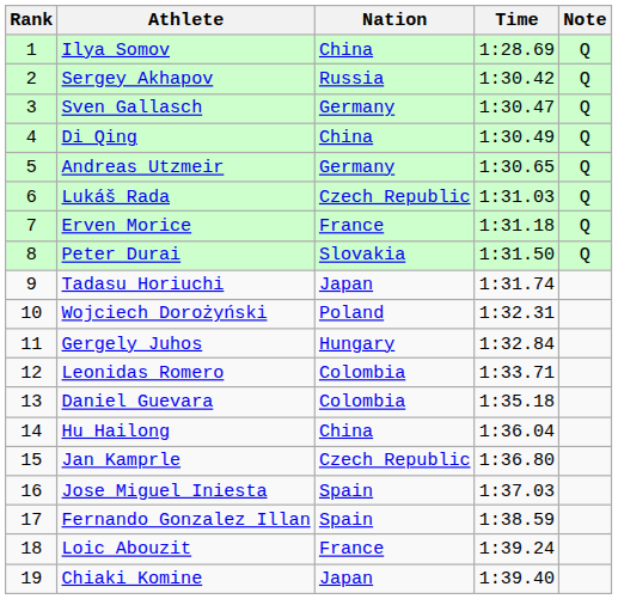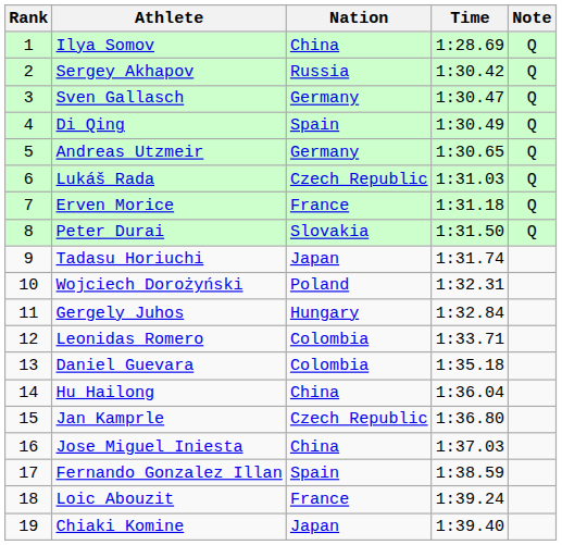 <table class="wikitable sortable" style="text-align:center">
 <tr>
 <th>Rank</th>
 <th>Athlete</th>
 <th>Nation</th>
 <th>Time</th>
 <th>Note</th>
 </tr>
 <tr bgcolor=ccffcc>
 <td>1</td>
 <td align=left><a href='#'>Ilya Somov</a></td>
 <td align=left> <a href='#'>China</a></td>
 <td>1:28.69</td>
 <td>Q</td>
 </tr>
 <tr bgcolor=ccffcc>
 <td>2</td>
 <td align=left><a href='#'>Sergey Akhapov</a></td>
 <td align=left> <a href='#'>Russia</a></td>
 <td>1:30.42</td>
 <td>Q</td>
 </tr>
 <tr bgcolor=ccffcc>
 <td>3</td>
 <td align=left><a href='#'>Sven Gallasch</a></td>
 <td align=left> <a href='#'>Germany</a></td>
 <td>1:30.47</td>
 <td>Q</td>
 </tr>
 <tr bgcolor=ccffcc>
 <td>4</td>
 <td align=left><a href='#'>Di Qing</a></td>
-<td align=left> <a href='#'>China</a></td>
+<td align=left> <a href='#'>Spain</a></td>
 <td>1:30.49</td>
 <td>Q</td>
 </tr>
 <tr bgcolor=ccffcc>
 <td>5</td>
 <td align=left><a href='#'>Andreas Utzmeir</a></td>
 <td align=left> <a href='#'>Germany</a></td>
 <td>1:30.65</td>
 <td>Q</td>
 </tr>
 <tr bgcolor=ccffcc>
 <td>6</td>
 <td align=left><a href='#'>Lukáš Rada</a></td>
 <td align=left> <a href='#'>Czech Republic</a></td>
 <td>1:31.03</td>
 <td>Q</td>
 </tr>
 <tr bgcolor=ccffcc>
 <td>7</td>
 <td align=left><a href='#'>Erven Morice</a></td>
 <td align=left> <a href='#'>France</a></td>
 <td>1:31.18</td>
 <td>Q</td>
 </tr>
 <tr bgcolor=ccffcc>
 <td>8</td>
 <td align=left><a href='#'>Peter Durai</a></td>
 <td align=left> <a href='#'>Slovakia</a></td>
 <td>1:31.50</td>
 <td>Q</td>
 </tr>
 <tr>
 <td>9</td>
 <td align=left><a href='#'>Tadasu Horiuchi</a></td>
 <td align=left> <a href='#'>Japan</a></td>
 <td>1:31.74</td>
 <td></td>
 </tr>
 <tr>
 <td>10</td>
 <td align=left><a href='#'>Wojciech Dorożyński</a></td>
 <td align=left> <a href='#'>Poland</a></td>
 <td>1:32.31</td>
 <td></td>
 </tr>
 <tr>
 <td>11</td>
 <td align=left><a href='#'>Gergely Juhos</a></td>
 <td align=left> <a href='#'>Hungary</a></td>
 <td>1:32.84</td>
 <td></td>
 </tr>
 <tr>
 <td>12</td>
 <td align=left><a href='#'>Leonidas Romero</a></td>
 <td align=left> <a href='#'>Colombia</a></td>
 <td>1:33.71</td>
 <td></td>
 </tr>
 <tr>
 <td>13</td>
 <td align=left><a href='#'>Daniel Guevara</a></td>
 <td align=left> <a href='#'>Colombia</a></td>
 <td>1:35.18</td>
 <td></td>
 </tr>
 <tr>
 <td>14</td>
 <td align=left><a href='#'>Hu Hailong</a></td>
 <td align=left> <a href='#'>China</a></td>
 <td>1:36.04</td>
 <td></td>
 </tr>
 <tr>
 <td>15</td>
 <td align=left><a href='#'>Jan Kamprle</a></td>
 <td align=left> <a href='#'>Czech Republic</a></td>
 <td>1:36.80</td>
 <td></td>
 </tr>
 <tr>
 <td>16</td>
 <td align=left><a href='#'>Jose Miguel Iniesta</a></td>
-<td align=left> <a href='#'>Spain</a></td>
+<td align=left> <a href='#'>China</a></td>
 <td>1:37.03</td>
 <td></td>
 </tr>
 <tr>
 <td>17</td>
 <td align=left><a href='#'>Fernando Gonzalez Illan</a></td>
 <td align=left> <a href='#'>Spain</a></td>
 <td>1:38.59</td>
 <td></td>
 </tr>
 <tr>
 <td>18</td>
 <td align=left><a href='#'>Loic Abouzit</a></td>
 <td align=left> <a href='#'>France</a></td>
 <td>1:39.24</td>
 <td></td>
 </tr>
 <tr>
 <td>19</td>
 <td align=left><a href='#'>Chiaki Komine</a></td>
 <td align=left> <a href='#'>Japan</a></td>
 <td>1:39.40</td>
 <td></td>
 </tr>
 </table>
